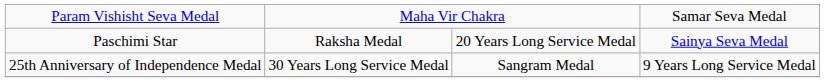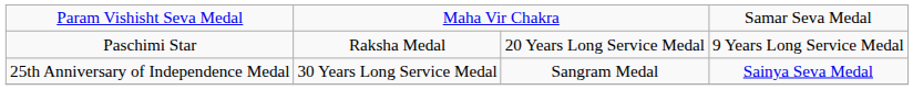 <table class="wikitable" style="margin:1em auto; text-align:center;">
 <tr>
 <td colspan="1"><a href='#'>Param Vishisht Seva Medal</a></td>
 <td colspan= "2" style="text-align:center;"><a href='#'>Maha Vir Chakra</a></td>
 <td colspan="1">Samar Seva Medal</td>
 </tr>
 <tr>
 <td>Paschimi Star</td>
 <td>Raksha Medal</td>
 <td>20 Years Long Service Medal</td>
-<td><a href='#'>Sainya Seva Medal</a></td>
+<td>9 Years Long Service Medal</td>
 </tr>
 <tr>
 <td>25th Anniversary of Independence Medal</td>
 <td>30 Years Long Service Medal</td>
 <td>Sangram Medal</td>
-<td>9 Years Long Service Medal</td>
+<td><a href='#'>Sainya Seva Medal</a></td>
 </tr>
 <tr>
 </tr>
 </table>
